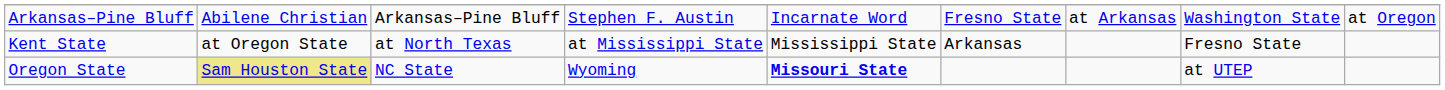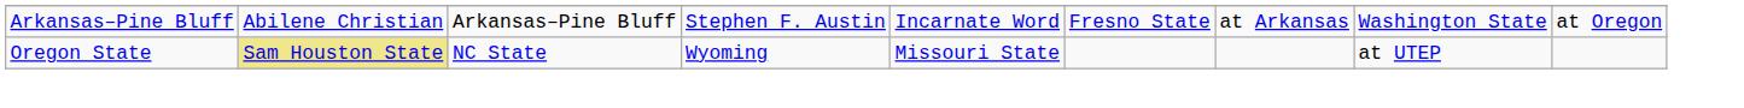 <table class="wikitable">
 <tr>
 </tr>
 <tr>
 <td><a href='#'>Arkansas–Pine Bluff</a></td>
 <td><a href='#'>Abilene Christian</a></td>
 <td>Arkansas–Pine Bluff</td>
 <td><a href='#'>Stephen F. Austin</a></td>
 <td><a href='#'>Incarnate Word</a></td>
 <td><a href='#'>Fresno State</a></td>
 <td>at <a href='#'>Arkansas</a></td>
 <td><a href='#'>Washington State</a></td>
 <td>at <a href='#'>Oregon</a></td>
 </tr>
 <tr>
-<td><a href='#'>Kent State</a></td>
-<td>at Oregon State</td>
-<td>at <a href='#'>North Texas</a></td>
-<td>at <a href='#'>Mississippi State</a></td>
-<td>Mississippi State</td>
-<td>Arkansas</td>
-<td></td>
-<td>Fresno State</td>
-<td></td>
-</tr>
-<tr>
 <td><a href='#'>Oregon State</a></td>
 <td style="background: khaki;"><a href='#'>Sam Houston State</a></td>
 <td><a href='#'>NC State</a></td>
 <td><a href='#'>Wyoming</a></td>
-<td><strong><a href='#'>Missouri State</a></strong></td>
+<td><a href='#'>Missouri State</a></td>
 <td></td>
 <td></td>
 <td>at <a href='#'>UTEP</a></td>
 <td></td>
 </tr>
 </table>
